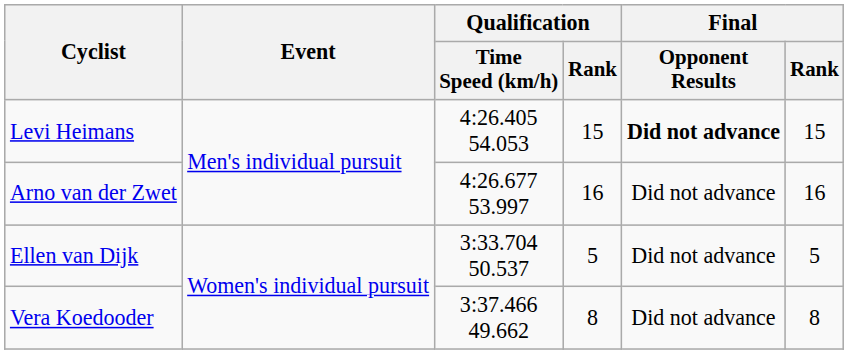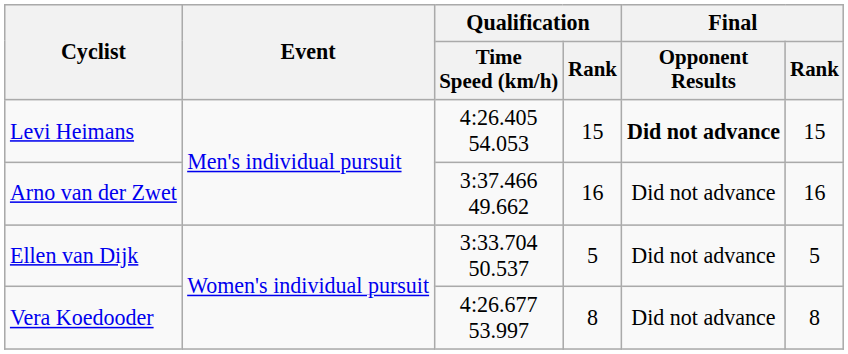 <table class="wikitable" style="font-size:90%">
 <tr>
 <th rowspan=2>Cyclist</th>
 <th rowspan=2>Event</th>
 <th colspan=2>Qualification</th>
 <th colspan=2>Final</th>
 </tr>
 <tr style="font-size:95%">
 <th>Time<br>Speed (km/h)</th>
 <th>Rank</th>
 <th>Opponent<br>Results</th>
 <th>Rank</th>
 </tr>
 <tr align=center>
 <td align=left><a href='#'>Levi Heimans</a></td>
 <td align=left rowspan=2><a href='#'>Men's individual pursuit</a></td>
 <td>4:26.405<br>54.053</td>
 <td>15</td>
 <td><strong>Did not advance</strong></td>
 <td>15</td>
 </tr>
 <tr align=center>
 <td align=left><a href='#'>Arno van der Zwet</a></td>
-<td>4:26.677<br>53.997</td>
+<td>3:37.466<br>49.662</td>
 <td>16</td>
 <td>Did not advance</td>
 <td>16</td>
 </tr>
 <tr align=center>
 <td align=left><a href='#'>Ellen van Dijk</a></td>
 <td align=left rowspan=2><a href='#'>Women's individual pursuit</a></td>
 <td>3:33.704<br>50.537</td>
 <td>5</td>
 <td>Did not advance</td>
 <td>5</td>
 </tr>
 <tr align=center>
 <td align=left><a href='#'>Vera Koedooder</a></td>
-<td>3:37.466<br>49.662</td>
+<td>4:26.677<br>53.997</td>
 <td>8</td>
 <td>Did not advance</td>
 <td>8</td>
 </tr>
 </table>
